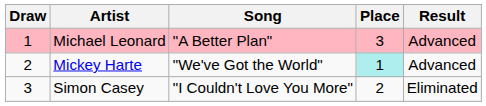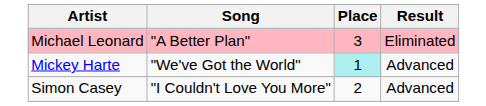 <table class="sortable wikitable" style="margin: 1em auto 1em auto; text-align:center;">
 <tr>
-<th>Draw</th>
 <th>Artist</th>
 <th>Song</th>
 <th>Place</th>
 <th>Result</th>
 </tr>
 <tr style="background:lightpink;">
-<td>1</td>
 <td style="text-align:left;">Michael Leonard</td>
 <td style="text-align:left;">"A Better Plan"</td>
 <td>3</td>
-<td>Advanced</td>
+<td>Eliminated</td>
 </tr>
 <tr>
-<td>2</td>
 <td style="text-align:left;"><a href='#'>Mickey Harte</a></td>
 <td style="text-align:left;">"We've Got the World"</td>
 <td style="background: paleturquoise;">1</td>
 <td>Advanced</td>
 </tr>
 <tr>
-<td>3</td>
 <td style="text-align:left;">Simon Casey</td>
 <td style="text-align:left;">"I Couldn't Love You More"</td>
 <td>2</td>
-<td>Eliminated</td>
+<td>Advanced</td>
 </tr>
 </table>
